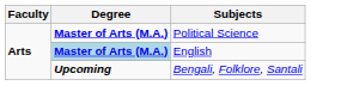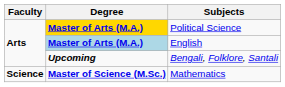 <table class="wikitable sortable">
 <tr>
 <th><strong>Faculty</strong></th>
 <th><strong>Degree</strong></th>
 <th><strong>Subjects</strong></th>
 </tr>
 <tr>
 <td rowspan="3"><strong>Arts</strong></td>
-<td><strong><a href='#'>Master of Arts (M.A.)</a></strong></td>
+<td style="background: gold;"><strong><a href='#'>Master of Arts (M.A.)</a></strong></td>
 <td><a href='#'>Political Science</a></td>
 </tr>
 <tr>
 <td style="background: lightblue;"><strong><a href='#'>Master of Arts (M.A.)</a></strong></td>
 <td><a href='#'>English</a></td>
 </tr>
 <tr>
 <td><strong><em>Upcoming</em></strong></td>
 <td><em><a href='#'>Bengali</a>, <a href='#'>Folklore</a>, <a href='#'>Santali</a></em></td>
 </tr>
+<tr>
+<td><strong>Science</strong></td>
+<td><strong><a href='#'>Master of Science (M.Sc.)</a></strong></td>
+<td><a href='#'>Mathematics</a></td>
+</tr>
 </table>
